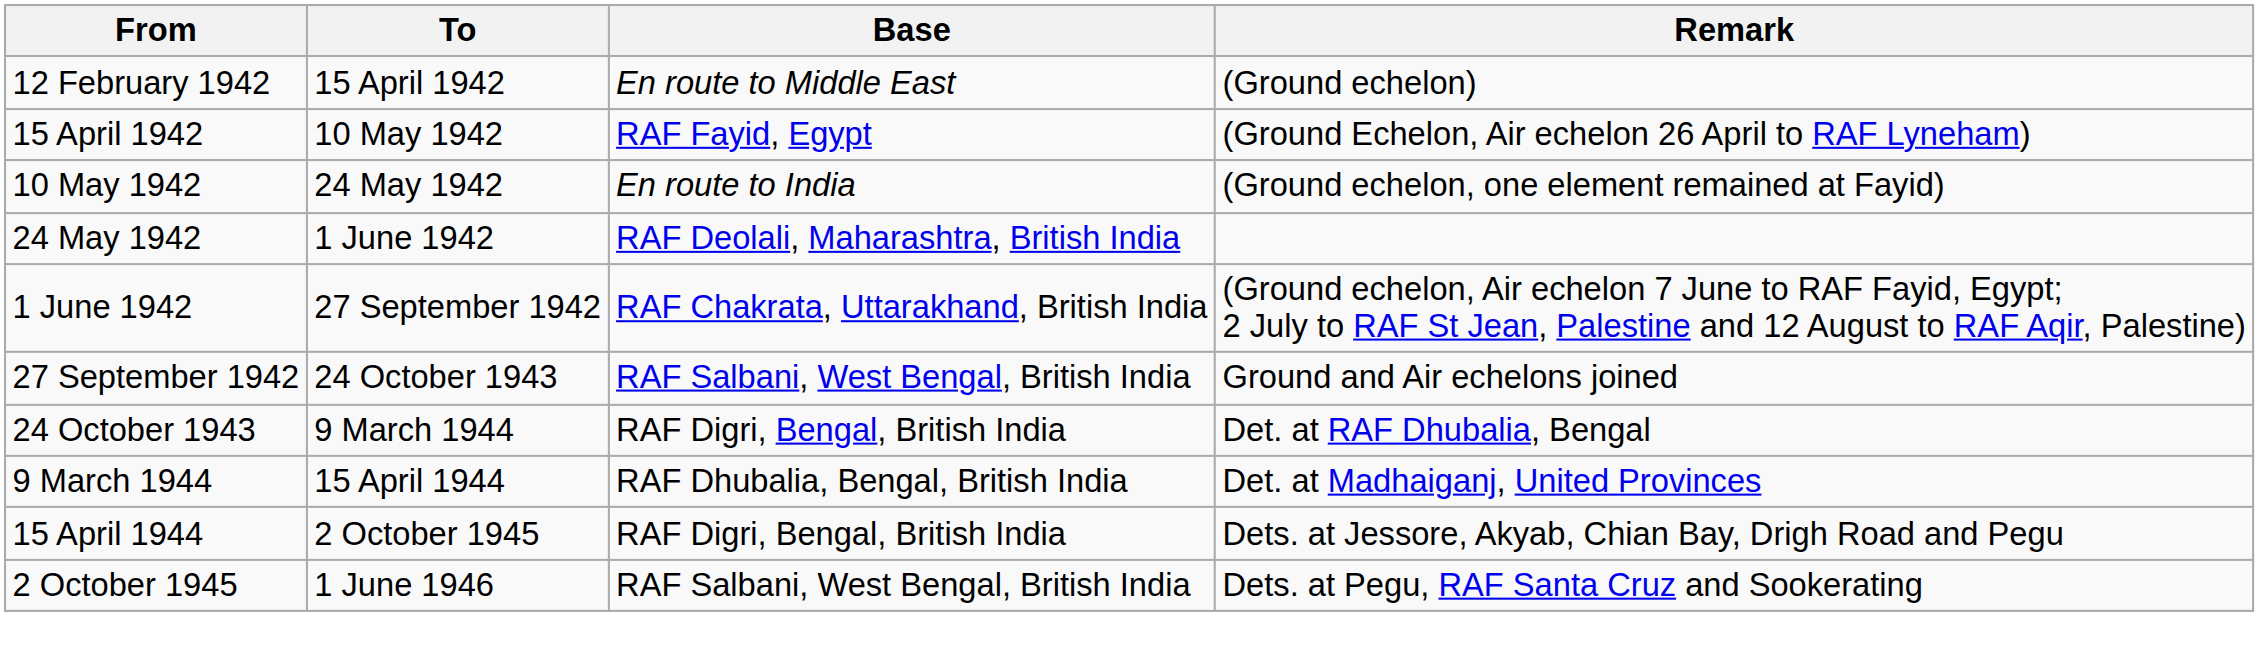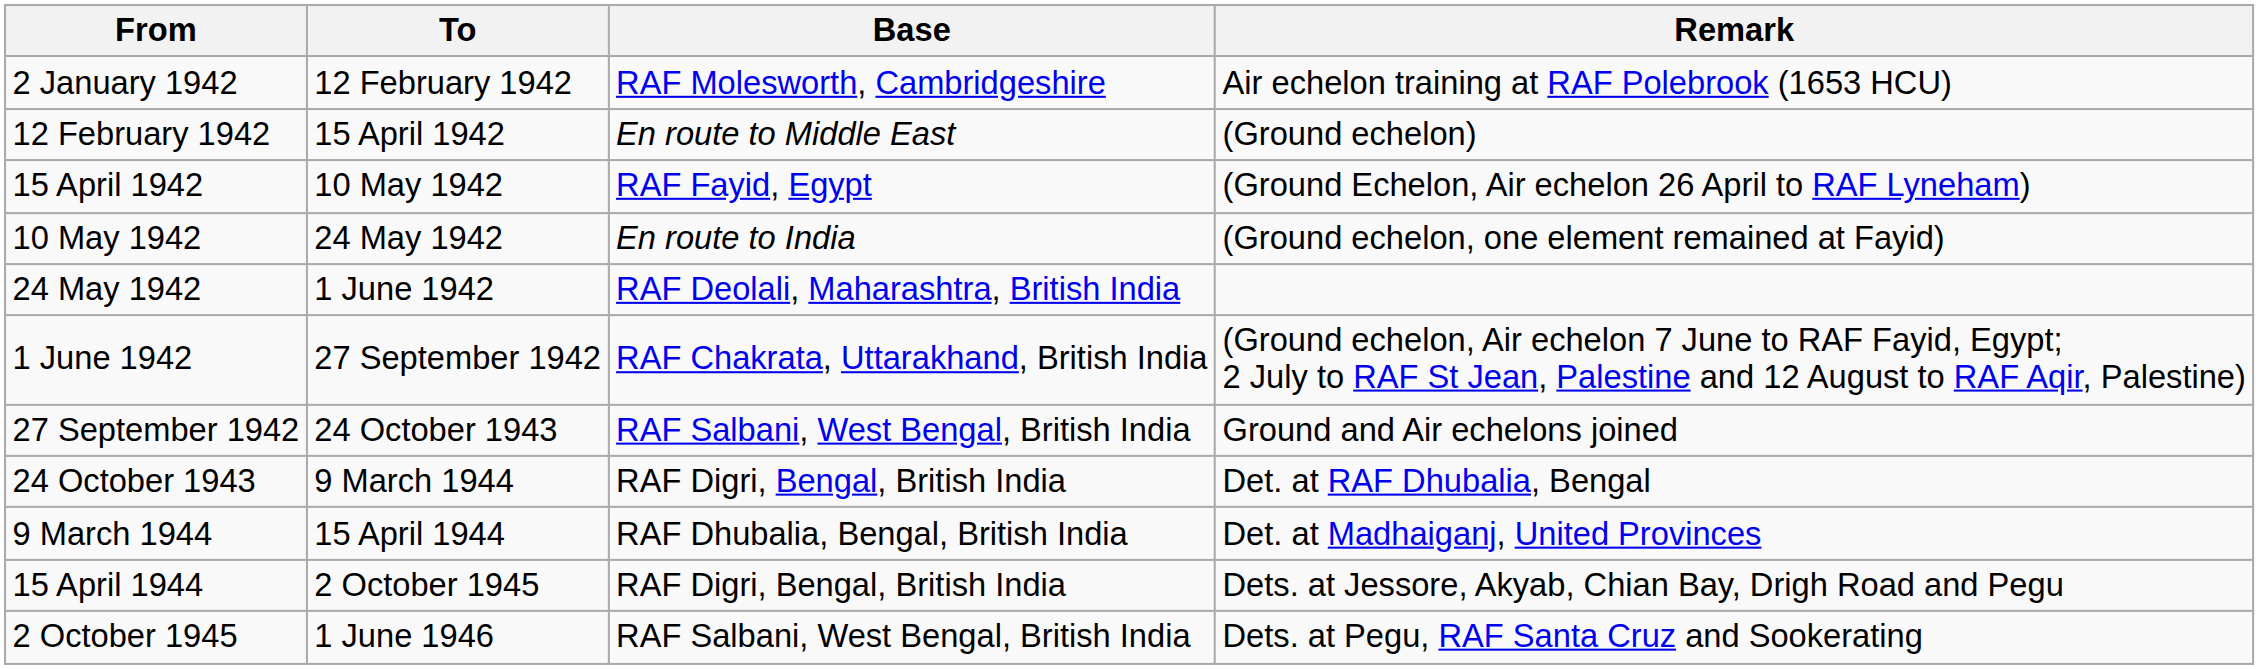 <table class="wikitable">
 <tr>
 <th>From</th>
 <th>To</th>
 <th>Base</th>
 <th>Remark</th>
+</tr>
+<tr>
+<td>2 January 1942</td>
+<td>12 February 1942</td>
+<td><a href='#'>RAF Molesworth</a>, <a href='#'>Cambridgeshire</a></td>
+<td>Air echelon training at <a href='#'>RAF Polebrook</a> (1653 HCU)</td>
 </tr>
 <tr>
 <td>12 February 1942</td>
 <td>15 April 1942</td>
 <td><em>En route to Middle East</em></td>
 <td>(Ground echelon)</td>
 </tr>
 <tr>
 <td>15 April 1942</td>
 <td>10 May 1942</td>
 <td><a href='#'>RAF Fayid</a>, <a href='#'>Egypt</a></td>
 <td>(Ground Echelon, Air echelon 26 April to <a href='#'>RAF Lyneham</a>)</td>
 </tr>
 <tr>
 <td>10 May 1942</td>
 <td>24 May 1942</td>
 <td><em>En route to India</em></td>
 <td>(Ground echelon, one element remained at Fayid)</td>
 </tr>
 <tr>
 <td>24 May 1942</td>
 <td>1 June 1942</td>
 <td><a href='#'>RAF Deolali</a>, <a href='#'>Maharashtra</a>, <a href='#'>British India</a></td>
 <td></td>
 </tr>
 <tr>
 <td>1 June 1942</td>
 <td>27 September 1942</td>
 <td><a href='#'>RAF Chakrata</a>, <a href='#'>Uttarakhand</a>, British India</td>
 <td>(Ground echelon, Air echelon 7 June to RAF Fayid, Egypt;<br>2 July to <a href='#'>RAF St Jean</a>, <a href='#'>Palestine</a> and 12 August to <a href='#'>RAF Aqir</a>, Palestine)</td>
 </tr>
 <tr>
 <td>27 September 1942</td>
 <td>24 October 1943</td>
 <td><a href='#'>RAF Salbani</a>, <a href='#'>West Bengal</a>, British India</td>
 <td>Ground and Air echelons joined</td>
 </tr>
 <tr>
 <td>24 October 1943</td>
 <td>9 March 1944</td>
 <td>RAF Digri, <a href='#'>Bengal</a>, British India</td>
 <td>Det. at <a href='#'>RAF Dhubalia</a>, Bengal</td>
 </tr>
 <tr>
 <td>9 March 1944</td>
 <td>15 April 1944</td>
 <td>RAF Dhubalia, Bengal, British India</td>
 <td>Det. at <a href='#'>Madhaiganj</a>, <a href='#'>United Provinces</a></td>
 </tr>
 <tr>
 <td>15 April 1944</td>
 <td>2 October 1945</td>
 <td>RAF Digri, Bengal, British India</td>
 <td>Dets. at Jessore, Akyab, Chian Bay, Drigh Road and Pegu</td>
 </tr>
 <tr>
 <td>2 October 1945</td>
 <td>1 June 1946</td>
 <td>RAF Salbani, West Bengal, British India</td>
 <td>Dets. at Pegu, <a href='#'>RAF Santa Cruz</a> and Sookerating</td>
 </tr>
 </table>
